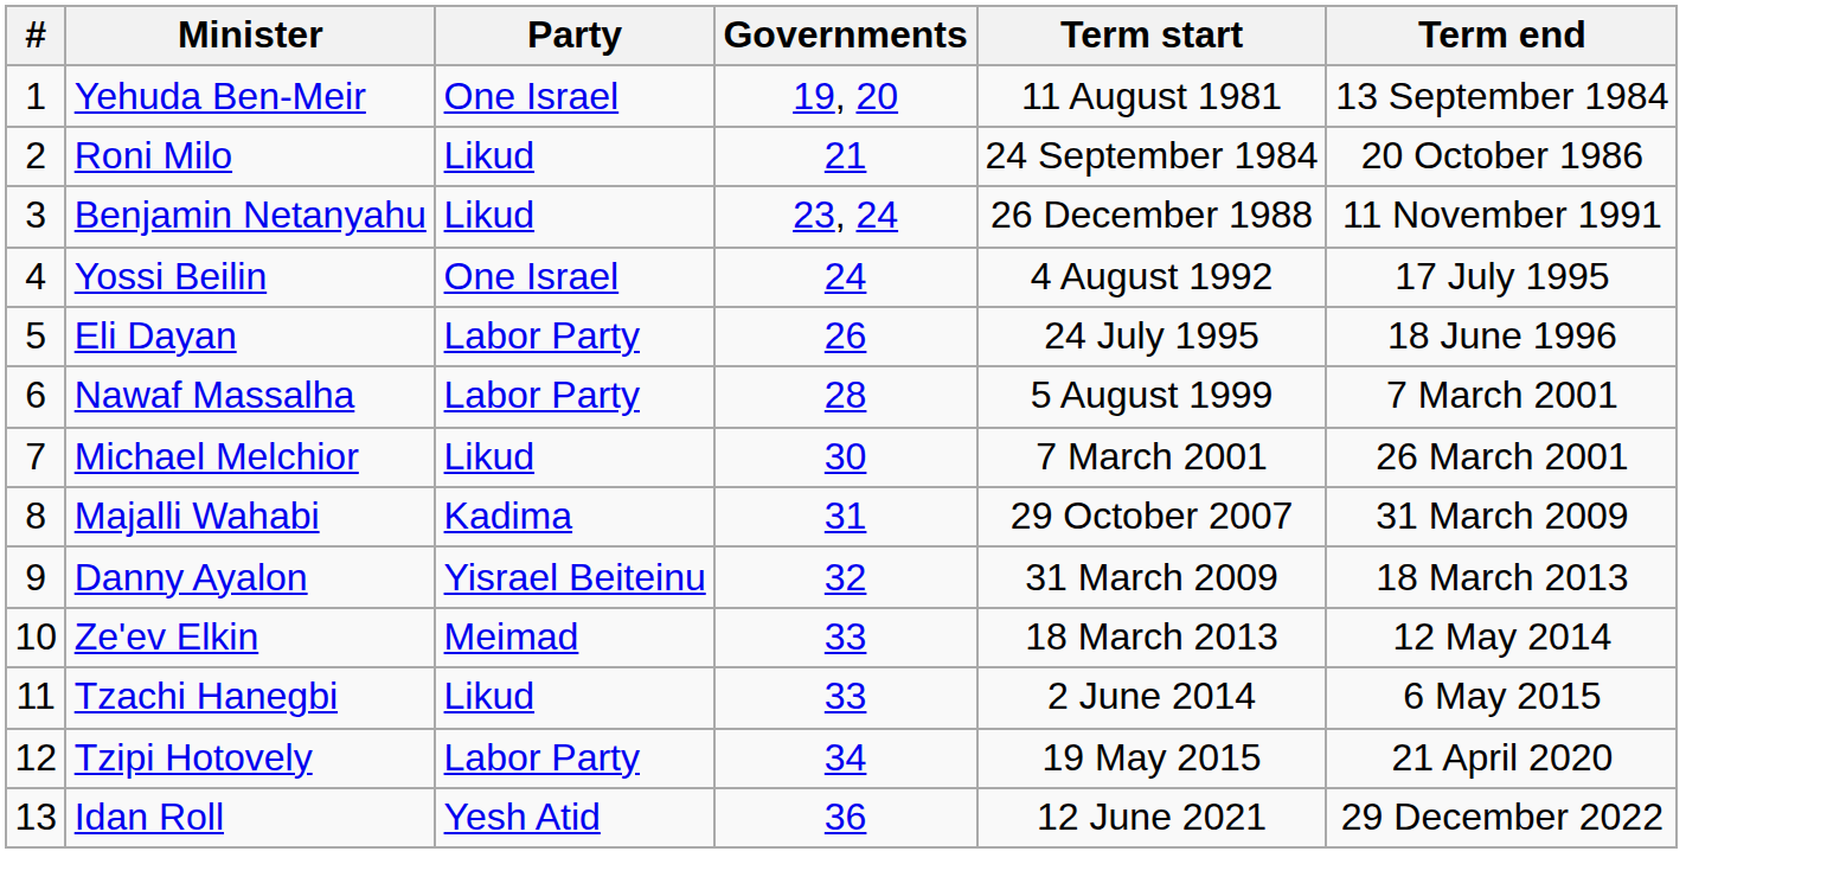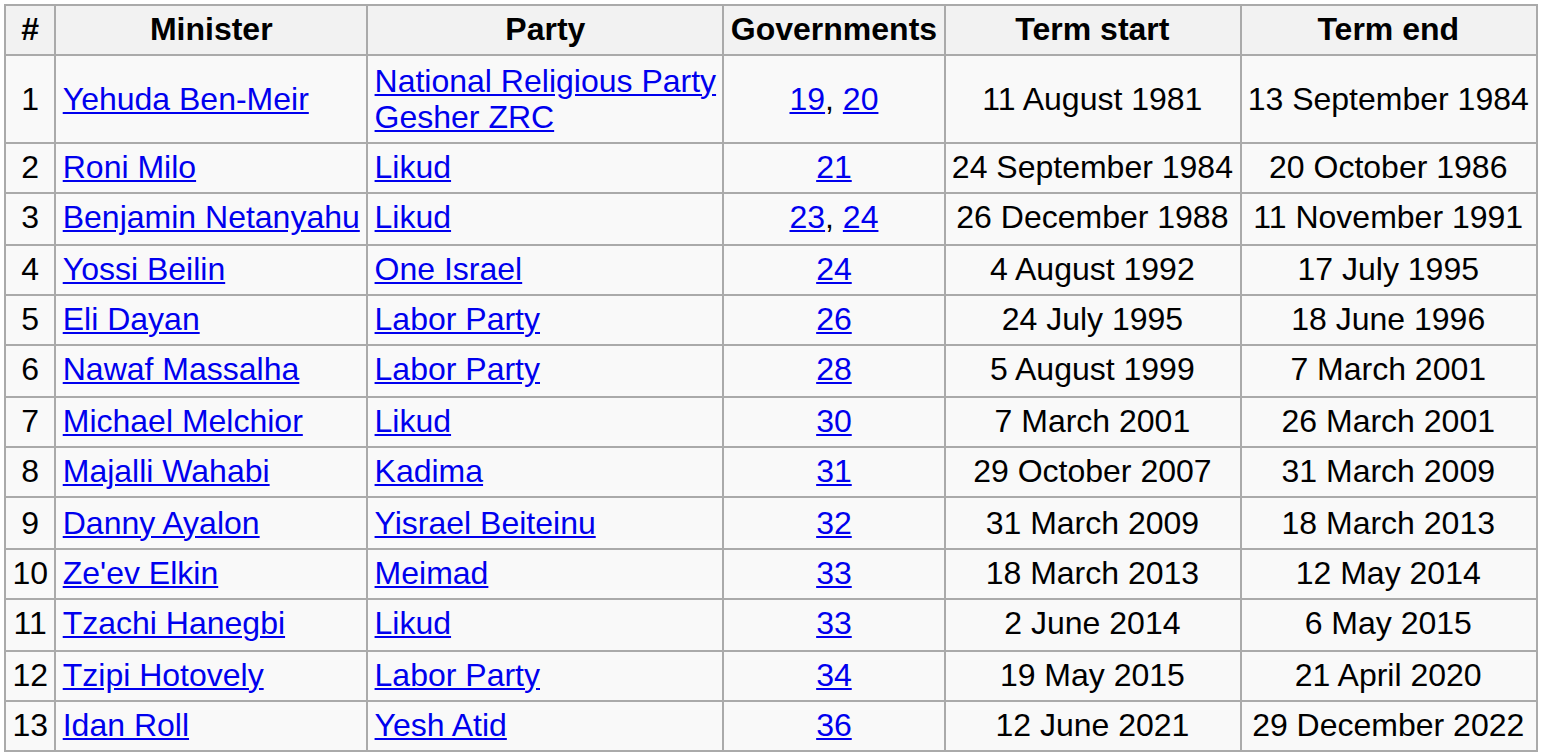 <table class=wikitable style=text-align:center>
 <tr>
 <th>#</th>
 <th>Minister</th>
 <th>Party</th>
 <th>Governments</th>
 <th>Term start</th>
 <th>Term end</th>
 </tr>
 <tr>
 <td>1</td>
 <td align=left><a href='#'>Yehuda Ben-Meir</a></td>
-<td align=left><a href='#'>One Israel</a></td>
+<td align=left><a href='#'>National Religious Party</a><br><a href='#'>Gesher ZRC</a></td>
 <td><a href='#'>19</a>, <a href='#'>20</a></td>
 <td>11 August 1981</td>
 <td>13 September 1984</td>
 </tr>
 <tr>
 <td>2</td>
 <td align=left><a href='#'>Roni Milo</a></td>
 <td align=left><a href='#'>Likud</a></td>
 <td><a href='#'>21</a></td>
 <td>24 September 1984</td>
 <td>20 October 1986</td>
 </tr>
 <tr>
 <td>3</td>
 <td align=left><a href='#'>Benjamin Netanyahu</a></td>
 <td align=left><a href='#'>Likud</a></td>
 <td><a href='#'>23</a>, <a href='#'>24</a></td>
 <td>26 December 1988</td>
 <td>11 November 1991</td>
 </tr>
 <tr>
 <td>4</td>
 <td align=left><a href='#'>Yossi Beilin</a></td>
 <td align=left><a href='#'>One Israel</a></td>
 <td><a href='#'>24</a></td>
 <td>4 August 1992</td>
 <td>17 July 1995</td>
 </tr>
 <tr>
 <td>5</td>
 <td align=left><a href='#'>Eli Dayan</a></td>
 <td align=left><a href='#'>Labor Party</a></td>
 <td><a href='#'>26</a></td>
 <td>24 July 1995</td>
 <td>18 June 1996</td>
 </tr>
 <tr>
 <td>6</td>
 <td align=left><a href='#'>Nawaf Massalha</a></td>
 <td align=left><a href='#'>Labor Party</a></td>
 <td><a href='#'>28</a></td>
 <td>5 August 1999</td>
 <td>7 March 2001</td>
 </tr>
 <tr>
 <td>7</td>
 <td align=left><a href='#'>Michael Melchior</a></td>
 <td align=left><a href='#'>Likud</a></td>
 <td><a href='#'>30</a></td>
 <td>7 March 2001</td>
 <td>26 March 2001</td>
 </tr>
 <tr>
 <td>8</td>
 <td align=left><a href='#'>Majalli Wahabi</a></td>
 <td align=left><a href='#'>Kadima</a></td>
 <td><a href='#'>31</a></td>
 <td>29 October 2007</td>
 <td>31 March 2009</td>
 </tr>
 <tr>
 <td>9</td>
 <td align=left><a href='#'>Danny Ayalon</a></td>
 <td align=left><a href='#'>Yisrael Beiteinu</a></td>
 <td><a href='#'>32</a></td>
 <td>31 March 2009</td>
 <td>18 March 2013</td>
 </tr>
 <tr>
 <td>10</td>
 <td align=left><a href='#'>Ze'ev Elkin</a></td>
 <td align=left><a href='#'>Meimad</a></td>
 <td><a href='#'>33</a></td>
 <td>18 March 2013</td>
 <td>12 May 2014</td>
 </tr>
 <tr>
 <td>11</td>
 <td align=left><a href='#'>Tzachi Hanegbi</a></td>
 <td align=left><a href='#'>Likud</a></td>
 <td><a href='#'>33</a></td>
 <td>2 June 2014</td>
 <td>6 May 2015</td>
 </tr>
 <tr>
 <td>12</td>
 <td align=left><a href='#'>Tzipi Hotovely</a></td>
 <td align=left><a href='#'>Labor Party</a></td>
 <td><a href='#'>34</a></td>
 <td>19 May 2015</td>
 <td>21 April 2020</td>
 </tr>
 <tr>
 <td>13</td>
 <td align=left><a href='#'>Idan Roll</a></td>
 <td align=left><a href='#'>Yesh Atid</a></td>
 <td><a href='#'>36</a></td>
 <td>12 June 2021</td>
 <td>29 December 2022</td>
 </tr>
 </table>
